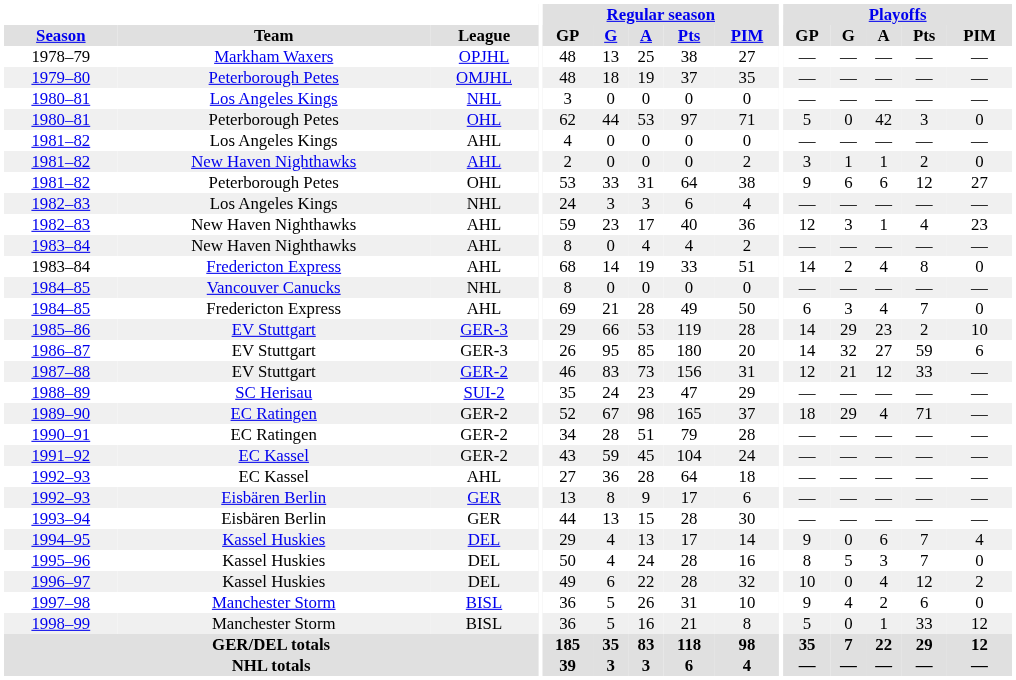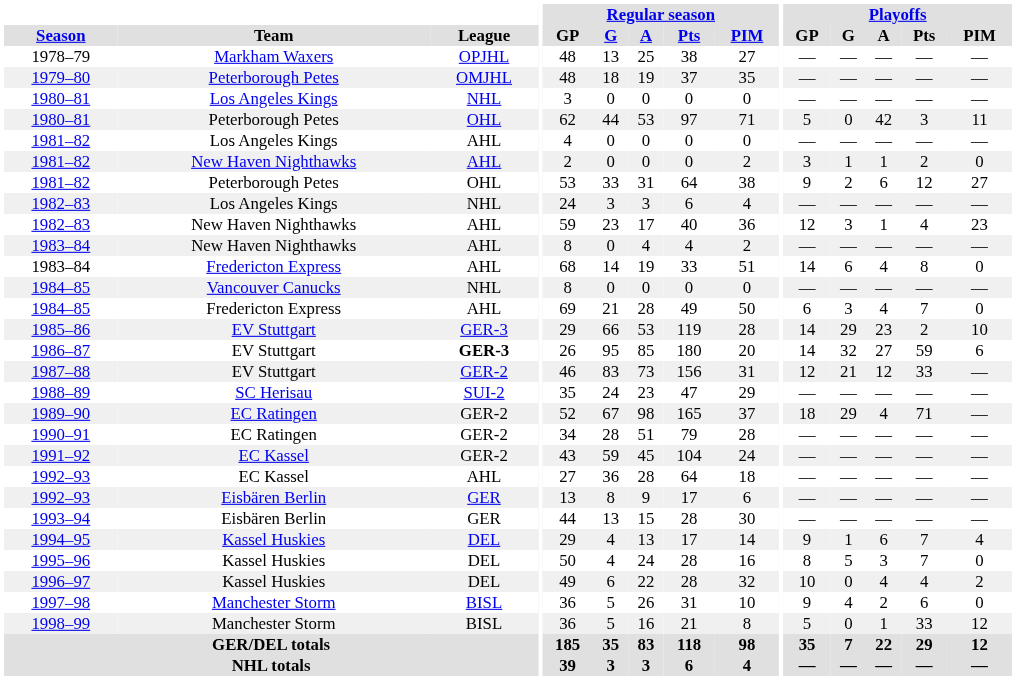 <table border="0" cellpadding="1" cellspacing="0" style="text-align:center; width:60em">
 <tr bgcolor="#e0e0e0">
 <th colspan="3" bgcolor="#ffffff"></th>
 <th rowspan="100" bgcolor="#ffffff"></th>
 <th colspan="5"><a href='#'>Regular season</a></th>
 <th rowspan="100" bgcolor="#ffffff"></th>
 <th colspan="5"><a href='#'>Playoffs</a></th>
 </tr>
 <tr bgcolor="#e0e0e0">
 <th><a href='#'>Season</a></th>
 <th>Team</th>
 <th>League</th>
 <th>GP</th>
 <th><a href='#'>G</a></th>
 <th><a href='#'>A</a></th>
 <th><a href='#'>Pts</a></th>
 <th><a href='#'>PIM</a></th>
 <th>GP</th>
 <th>G</th>
 <th>A</th>
 <th>Pts</th>
 <th>PIM</th>
 </tr>
 <tr>
 <td>1978–79</td>
 <td><a href='#'>Markham Waxers</a></td>
 <td><a href='#'>OPJHL</a></td>
 <td>48</td>
 <td>13</td>
 <td>25</td>
 <td>38</td>
 <td>27</td>
 <td>—</td>
 <td>—</td>
 <td>—</td>
 <td>—</td>
 <td>—</td>
 </tr>
 <tr bgcolor="#f0f0f0">
 <td><a href='#'>1979–80</a></td>
 <td><a href='#'>Peterborough Petes</a></td>
 <td><a href='#'>OMJHL</a></td>
 <td>48</td>
 <td>18</td>
 <td>19</td>
 <td>37</td>
 <td>35</td>
 <td>—</td>
 <td>—</td>
 <td>—</td>
 <td>—</td>
 <td>—</td>
 </tr>
 <tr>
 <td><a href='#'>1980–81</a></td>
 <td><a href='#'>Los Angeles Kings</a></td>
 <td><a href='#'>NHL</a></td>
 <td>3</td>
 <td>0</td>
 <td>0</td>
 <td>0</td>
 <td>0</td>
 <td>—</td>
 <td>—</td>
 <td>—</td>
 <td>—</td>
 <td>—</td>
 </tr>
 <tr bgcolor="#f0f0f0">
 <td><a href='#'>1980–81</a></td>
 <td>Peterborough Petes</td>
 <td><a href='#'>OHL</a></td>
 <td>62</td>
 <td>44</td>
 <td>53</td>
 <td>97</td>
 <td>71</td>
 <td>5</td>
 <td>0</td>
 <td>42</td>
 <td>3</td>
-<td>0</td>
+<td>11</td>
 </tr>
 <tr>
 <td><a href='#'>1981–82</a></td>
 <td>Los Angeles Kings</td>
 <td>AHL</td>
 <td>4</td>
 <td>0</td>
 <td>0</td>
 <td>0</td>
 <td>0</td>
 <td>—</td>
 <td>—</td>
 <td>—</td>
 <td>—</td>
 <td>—</td>
 </tr>
 <tr bgcolor="#f0f0f0">
 <td><a href='#'>1981–82</a></td>
 <td><a href='#'>New Haven Nighthawks</a></td>
 <td><a href='#'>AHL</a></td>
 <td>2</td>
 <td>0</td>
 <td>0</td>
 <td>0</td>
 <td>2</td>
 <td>3</td>
 <td>1</td>
 <td>1</td>
 <td>2</td>
 <td>0</td>
 </tr>
 <tr>
 <td><a href='#'>1981–82</a></td>
 <td>Peterborough Petes</td>
 <td>OHL</td>
 <td>53</td>
 <td>33</td>
 <td>31</td>
 <td>64</td>
 <td>38</td>
 <td>9</td>
-<td>6</td>
+<td>2</td>
 <td>6</td>
 <td>12</td>
 <td>27</td>
 </tr>
 <tr bgcolor="#f0f0f0">
 <td><a href='#'>1982–83</a></td>
 <td>Los Angeles Kings</td>
 <td>NHL</td>
 <td>24</td>
 <td>3</td>
 <td>3</td>
 <td>6</td>
 <td>4</td>
 <td>—</td>
 <td>—</td>
 <td>—</td>
 <td>—</td>
 <td>—</td>
 </tr>
 <tr>
 <td><a href='#'>1982–83</a></td>
 <td>New Haven Nighthawks</td>
 <td>AHL</td>
 <td>59</td>
 <td>23</td>
 <td>17</td>
 <td>40</td>
 <td>36</td>
 <td>12</td>
 <td>3</td>
 <td>1</td>
 <td>4</td>
 <td>23</td>
 </tr>
 <tr bgcolor="#f0f0f0">
 <td><a href='#'>1983–84</a></td>
 <td>New Haven Nighthawks</td>
 <td>AHL</td>
 <td>8</td>
 <td>0</td>
 <td>4</td>
 <td>4</td>
 <td>2</td>
 <td>—</td>
 <td>—</td>
 <td>—</td>
 <td>—</td>
 <td>—</td>
 </tr>
 <tr>
 <td>1983–84</td>
 <td><a href='#'>Fredericton Express</a></td>
 <td>AHL</td>
 <td>68</td>
 <td>14</td>
 <td>19</td>
 <td>33</td>
 <td>51</td>
 <td>14</td>
-<td>2</td>
+<td>6</td>
 <td>4</td>
 <td>8</td>
 <td>0</td>
 </tr>
 <tr bgcolor="#f0f0f0">
 <td><a href='#'>1984–85</a></td>
 <td><a href='#'>Vancouver Canucks</a></td>
 <td>NHL</td>
 <td>8</td>
 <td>0</td>
 <td>0</td>
 <td>0</td>
 <td>0</td>
 <td>—</td>
 <td>—</td>
 <td>—</td>
 <td>—</td>
 <td>—</td>
 </tr>
 <tr>
 <td><a href='#'>1984–85</a></td>
 <td>Fredericton Express</td>
 <td>AHL</td>
 <td>69</td>
 <td>21</td>
 <td>28</td>
 <td>49</td>
 <td>50</td>
 <td>6</td>
 <td>3</td>
 <td>4</td>
 <td>7</td>
 <td>0</td>
 </tr>
 <tr bgcolor="#f0f0f0">
 <td><a href='#'>1985–86</a></td>
 <td><a href='#'>EV Stuttgart</a></td>
 <td><a href='#'>GER-3</a></td>
 <td>29</td>
 <td>66</td>
 <td>53</td>
 <td>119</td>
 <td>28</td>
 <td>14</td>
 <td>29</td>
 <td>23</td>
 <td>2</td>
 <td>10</td>
 </tr>
 <tr>
 <td><a href='#'>1986–87</a></td>
 <td>EV Stuttgart</td>
-<td>GER-3</td>
+<td><strong>GER-3</strong></td>
 <td>26</td>
 <td>95</td>
 <td>85</td>
 <td>180</td>
 <td>20</td>
 <td>14</td>
 <td>32</td>
 <td>27</td>
 <td>59</td>
 <td>6</td>
 </tr>
 <tr bgcolor="#f0f0f0">
 <td><a href='#'>1987–88</a></td>
 <td>EV Stuttgart</td>
 <td><a href='#'>GER-2</a></td>
 <td>46</td>
 <td>83</td>
 <td>73</td>
 <td>156</td>
 <td>31</td>
 <td>12</td>
 <td>21</td>
 <td>12</td>
 <td>33</td>
 <td>—</td>
 </tr>
 <tr>
 <td><a href='#'>1988–89</a></td>
 <td><a href='#'>SC Herisau</a></td>
 <td><a href='#'>SUI-2</a></td>
 <td>35</td>
 <td>24</td>
 <td>23</td>
 <td>47</td>
 <td>29</td>
 <td>—</td>
 <td>—</td>
 <td>—</td>
 <td>—</td>
 <td>—</td>
 </tr>
 <tr bgcolor="#f0f0f0">
 <td><a href='#'>1989–90</a></td>
 <td><a href='#'>EC Ratingen</a></td>
 <td>GER-2</td>
 <td>52</td>
 <td>67</td>
 <td>98</td>
 <td>165</td>
 <td>37</td>
 <td>18</td>
 <td>29</td>
 <td>4</td>
 <td>71</td>
 <td>—</td>
 </tr>
 <tr>
 <td><a href='#'>1990–91</a></td>
 <td>EC Ratingen</td>
 <td>GER-2</td>
 <td>34</td>
 <td>28</td>
 <td>51</td>
 <td>79</td>
 <td>28</td>
 <td>—</td>
 <td>—</td>
 <td>—</td>
 <td>—</td>
 <td>—</td>
 </tr>
 <tr bgcolor="#f0f0f0">
 <td><a href='#'>1991–92</a></td>
 <td><a href='#'>EC Kassel</a></td>
 <td>GER-2</td>
 <td>43</td>
 <td>59</td>
 <td>45</td>
 <td>104</td>
 <td>24</td>
 <td>—</td>
 <td>—</td>
 <td>—</td>
 <td>—</td>
 <td>—</td>
 </tr>
 <tr>
 <td><a href='#'>1992–93</a></td>
 <td>EC Kassel</td>
 <td>AHL</td>
 <td>27</td>
 <td>36</td>
 <td>28</td>
 <td>64</td>
 <td>18</td>
 <td>—</td>
 <td>—</td>
 <td>—</td>
 <td>—</td>
 <td>—</td>
 </tr>
 <tr bgcolor="#f0f0f0">
 <td><a href='#'>1992–93</a></td>
 <td><a href='#'>Eisbären Berlin</a></td>
 <td><a href='#'>GER</a></td>
 <td>13</td>
 <td>8</td>
 <td>9</td>
 <td>17</td>
 <td>6</td>
 <td>—</td>
 <td>—</td>
 <td>—</td>
 <td>—</td>
 <td>—</td>
 </tr>
 <tr>
 <td><a href='#'>1993–94</a></td>
 <td>Eisbären Berlin</td>
 <td>GER</td>
 <td>44</td>
 <td>13</td>
 <td>15</td>
 <td>28</td>
 <td>30</td>
 <td>—</td>
 <td>—</td>
 <td>—</td>
 <td>—</td>
 <td>—</td>
 </tr>
 <tr bgcolor="#f0f0f0">
 <td><a href='#'>1994–95</a></td>
 <td><a href='#'>Kassel Huskies</a></td>
 <td><a href='#'>DEL</a></td>
 <td>29</td>
 <td>4</td>
 <td>13</td>
 <td>17</td>
 <td>14</td>
 <td>9</td>
-<td>0</td>
+<td>1</td>
 <td>6</td>
 <td>7</td>
 <td>4</td>
 </tr>
 <tr>
 <td><a href='#'>1995–96</a></td>
 <td>Kassel Huskies</td>
 <td>DEL</td>
 <td>50</td>
 <td>4</td>
 <td>24</td>
 <td>28</td>
 <td>16</td>
 <td>8</td>
 <td>5</td>
 <td>3</td>
 <td>7</td>
 <td>0</td>
 </tr>
 <tr bgcolor="#f0f0f0">
 <td><a href='#'>1996–97</a></td>
 <td>Kassel Huskies</td>
 <td>DEL</td>
 <td>49</td>
 <td>6</td>
 <td>22</td>
 <td>28</td>
 <td>32</td>
 <td>10</td>
 <td>0</td>
 <td>4</td>
-<td>12</td>
+<td>4</td>
 <td>2</td>
 </tr>
 <tr>
 <td><a href='#'>1997–98</a></td>
 <td><a href='#'>Manchester Storm</a></td>
 <td><a href='#'>BISL</a></td>
 <td>36</td>
 <td>5</td>
 <td>26</td>
 <td>31</td>
 <td>10</td>
 <td>9</td>
 <td>4</td>
 <td>2</td>
 <td>6</td>
 <td>0</td>
 </tr>
 <tr bgcolor="#f0f0f0">
 <td><a href='#'>1998–99</a></td>
 <td>Manchester Storm</td>
 <td>BISL</td>
 <td>36</td>
 <td>5</td>
 <td>16</td>
 <td>21</td>
 <td>8</td>
 <td>5</td>
 <td>0</td>
 <td>1</td>
 <td>33</td>
 <td>12</td>
 </tr>
 <tr bgcolor="#e0e0e0">
 <th colspan="3">GER/DEL totals</th>
 <th>185</th>
 <th>35</th>
 <th>83</th>
 <th>118</th>
 <th>98</th>
 <th>35</th>
 <th>7</th>
 <th>22</th>
 <th>29</th>
 <th>12</th>
 </tr>
 <tr bgcolor="#e0e0e0">
 <th colspan="3">NHL totals</th>
 <th>39</th>
 <th>3</th>
 <th>3</th>
 <th>6</th>
 <th>4</th>
 <th>—</th>
 <th>—</th>
 <th>—</th>
 <th>—</th>
 <th>—</th>
 </tr>
 </table>
